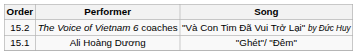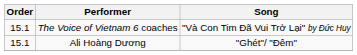 <table class="wikitable" style="text-align:center;">
 <tr>
 <th>Order</th>
 <th>Performer</th>
 <th>Song</th>
 </tr>
 <tr>
-<td>15.2</td>
+<td>15.1</td>
 <td><em>The Voice of Vietnam 6</em> coaches</td>
 <td>"Và Con Tim Đã Vui Trở Lại" <small><em>by Đức Huy</em></small></td>
 </tr>
 <tr>
 <td>15.1</td>
 <td>Ali Hoàng Dương</td>
 <td>"Ghét"/ "Đêm"</td>
 </tr>
 <tr>
 </tr>
 </table>
